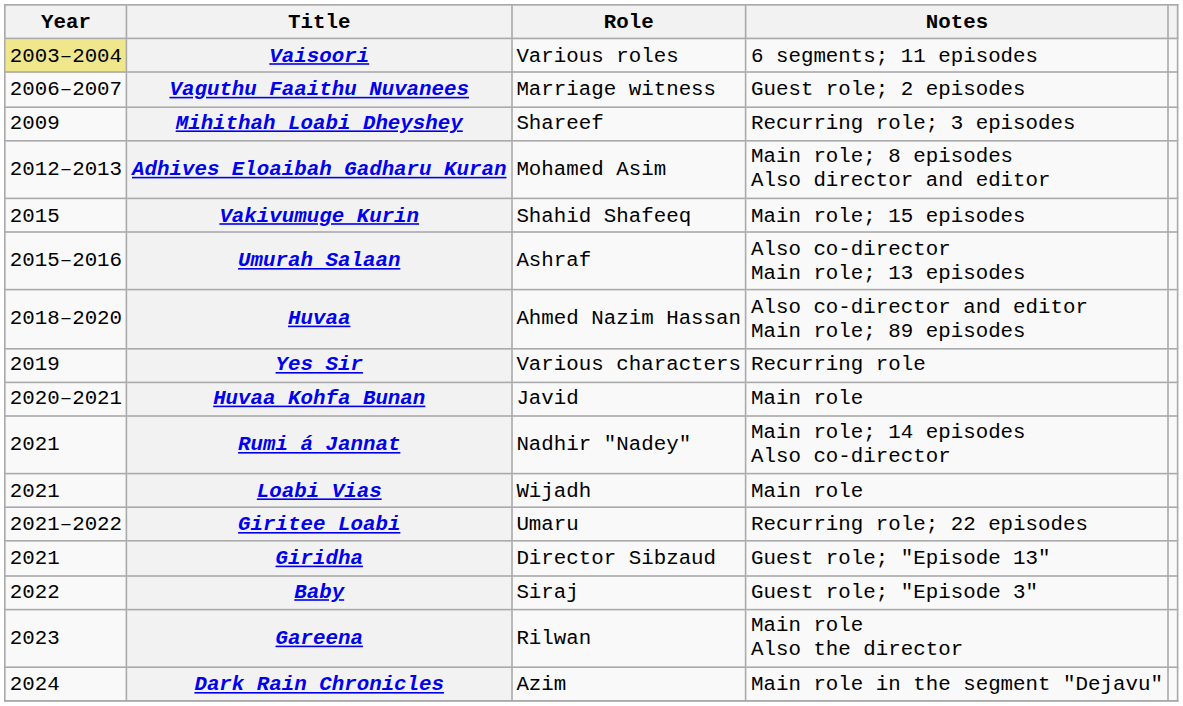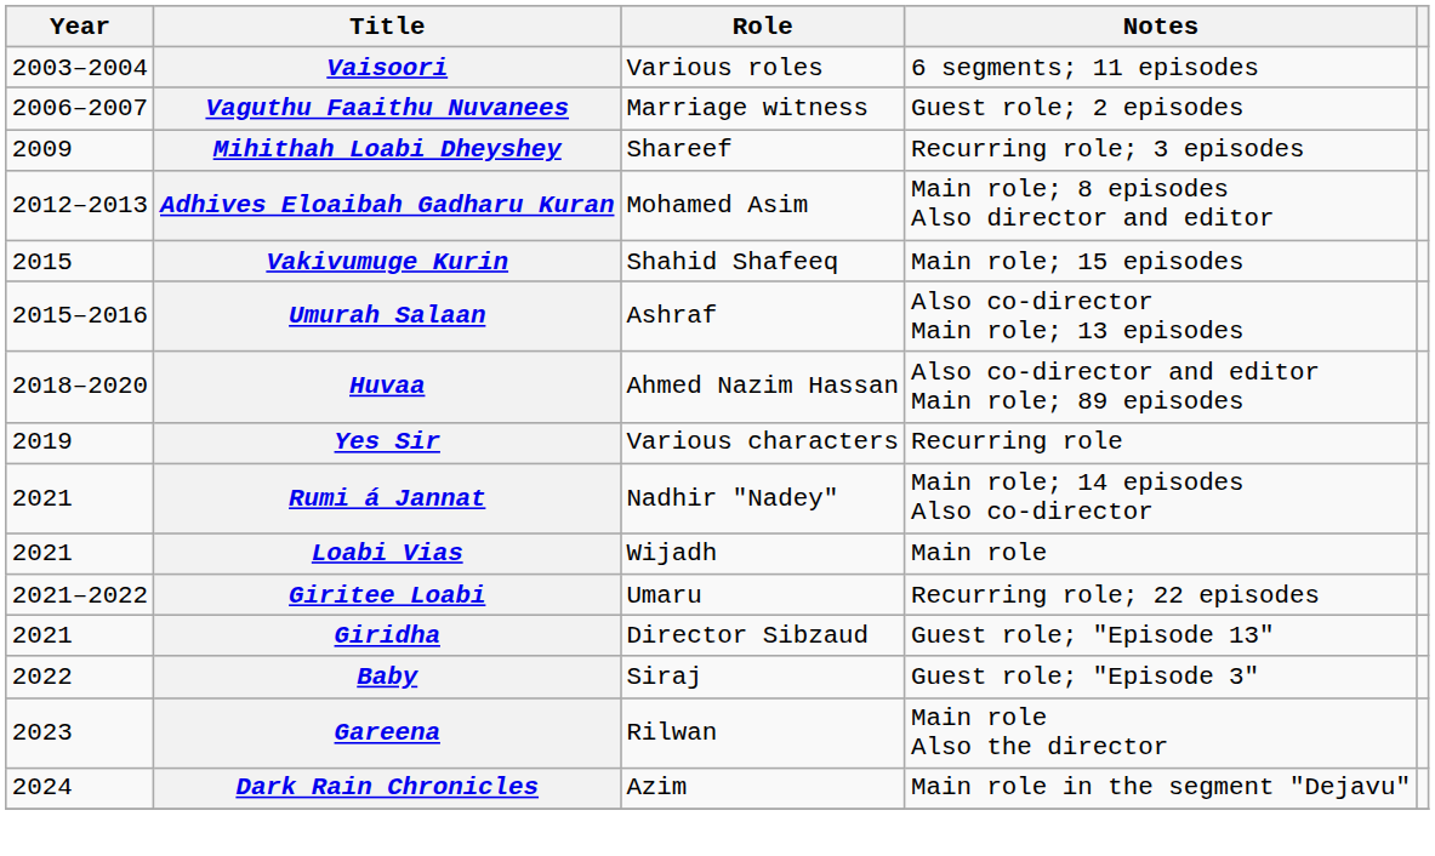 <table class="wikitable sortable plainrowheaders">
 <tr style="background:#ccc; text-align:center;">
 <th scope="col">Year</th>
 <th scope="col">Title</th>
 <th scope="col">Role</th>
 <th scope="col">Notes</th>
 <th scope="col" class="unsortable"></th>
 </tr>
 <tr>
-<td style="background: khaki;">2003–2004</td>
+<td>2003–2004</td>
 <th scope="row"><em><a href='#'>Vaisoori</a></em></th>
 <td>Various roles</td>
 <td>6 segments; 11 episodes</td>
 <td style="text-align: center;"></td>
 </tr>
 <tr>
 <td>2006–2007</td>
 <th scope="row"><em><a href='#'>Vaguthu Faaithu Nuvanees</a></em></th>
 <td>Marriage witness</td>
 <td>Guest role; 2 episodes</td>
 <td style="text-align: center;"></td>
 </tr>
 <tr>
 <td>2009</td>
 <th scope="row"><em><a href='#'>Mihithah Loabi Dheyshey</a></em></th>
 <td>Shareef</td>
 <td>Recurring role; 3 episodes</td>
 <td style="text-align: center;"></td>
 </tr>
 <tr>
 <td>2012–2013</td>
 <th scope="row"><em><a href='#'>Adhives Eloaibah Gadharu Kuran</a></em></th>
 <td>Mohamed Asim</td>
 <td>Main role; 8 episodes<br>Also director and editor</td>
 <td style="text-align: center;"></td>
 </tr>
 <tr>
 <td>2015</td>
 <th scope="row"><em><a href='#'>Vakivumuge Kurin</a></em></th>
 <td>Shahid Shafeeq</td>
 <td>Main role; 15 episodes</td>
 <td style="text-align: center;"></td>
 </tr>
 <tr>
 <td>2015–2016</td>
 <th scope="row"><em><a href='#'>Umurah Salaan</a></em></th>
 <td>Ashraf</td>
 <td>Also co-director<br>Main role; 13 episodes</td>
 <td style="text-align: center;"></td>
 </tr>
 <tr>
 <td>2018–2020</td>
 <th scope="row"><em><a href='#'>Huvaa</a></em></th>
 <td>Ahmed Nazim Hassan</td>
 <td>Also co-director and editor<br>Main role; 89 episodes</td>
 <td style="text-align: center;"></td>
 </tr>
 <tr>
 <td>2019</td>
 <th scope="row"><em><a href='#'>Yes Sir</a></em></th>
 <td>Various characters</td>
 <td>Recurring role</td>
 <td style="text-align: center;"></td>
 </tr>
 <tr>
-<td>2020–2021</td>
-<th scope="row"><em><a href='#'>Huvaa Kohfa Bunan</a></em></th>
-<td>Javid</td>
-<td>Main role</td>
-<td style="text-align: center;"></td>
-</tr>
-<tr>
 <td>2021</td>
 <th scope="row"><em><a href='#'>Rumi á Jannat</a></em></th>
 <td>Nadhir "Nadey"</td>
 <td>Main role; 14 episodes<br>Also co-director</td>
 <td style="text-align: center;"></td>
 </tr>
 <tr>
 <td>2021</td>
 <th scope="row"><em><a href='#'>Loabi Vias</a></em></th>
 <td>Wijadh</td>
 <td>Main role</td>
 <td style="text-align: center;"></td>
 </tr>
 <tr>
 <td>2021–2022</td>
 <th scope="row"><em><a href='#'>Giritee Loabi</a></em></th>
 <td>Umaru</td>
 <td>Recurring role; 22 episodes</td>
 <td style="text-align: center;"></td>
 </tr>
 <tr>
 <td>2021</td>
 <th scope="row"><em><a href='#'>Giridha</a></em></th>
 <td>Director Sibzaud</td>
 <td>Guest role; "Episode 13"</td>
 <td style="text-align: center;"></td>
 </tr>
 <tr>
 <td>2022</td>
 <th scope="row"><em><a href='#'>Baby</a></em></th>
 <td>Siraj</td>
 <td>Guest role; "Episode 3"</td>
 <td style="text-align: center;"></td>
 </tr>
 <tr>
 <td>2023</td>
 <th scope="row"><em><a href='#'>Gareena</a></em></th>
 <td>Rilwan</td>
 <td>Main role<br>Also the director</td>
 <td style="text-align: center;"></td>
 </tr>
 <tr>
 <td>2024</td>
 <th scope="row"><em><a href='#'>Dark Rain Chronicles</a></em></th>
 <td>Azim</td>
 <td>Main role in the segment "Dejavu"</td>
 <td style="text-align: center;"></td>
 </tr>
 <tr>
 </tr>
 </table>
